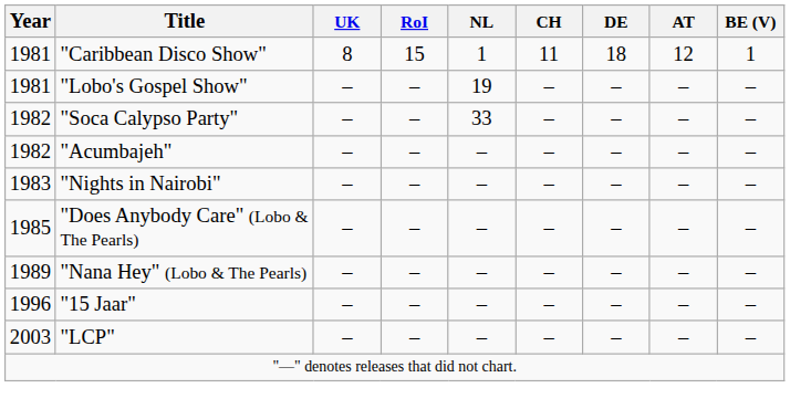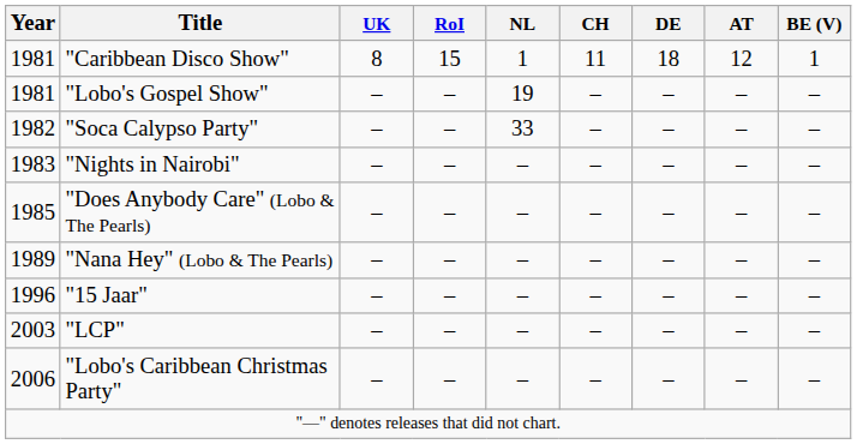 <table class="wikitable">
 <tr>
 <th>Year</th>
 <th>Title</th>
 <th style="width:45px;"><small><a href='#'>UK</a></small><br></th>
 <th style="width:45px;"><small><a href='#'>RoI</a></small></th>
 <th style="width:45px;"><small>NL</small></th>
 <th style="width:45px;"><small>CH</small></th>
 <th style="width:45px;"><small>DE</small></th>
 <th style="width:45px;"><small>AT</small></th>
 <th style="width:45px;"><small>BE (V)</small></th>
 </tr>
 <tr>
 <td rowspan="1">1981</td>
 <td>"Caribbean Disco Show"</td>
 <td align=center>8</td>
 <td align=center>15</td>
 <td align=center>1</td>
 <td align=center>11</td>
 <td align=center>18</td>
 <td align=center>12</td>
 <td align=center>1</td>
 </tr>
 <tr>
 <td rowspan="1">1981</td>
 <td>"Lobo's Gospel Show"</td>
 <td align=center>–</td>
 <td align=center>–</td>
 <td align=center>19</td>
 <td align=center>–</td>
 <td align=center>–</td>
 <td align=center>–</td>
 <td align=center>–</td>
 </tr>
 <tr>
 <td rowspan="1">1982</td>
 <td>"Soca Calypso Party"</td>
 <td align=center>–</td>
 <td align=center>–</td>
 <td align=center>33</td>
-<td align=center>–</td>
-<td align=center>–</td>
-<td align=center>–</td>
-<td align=center>–</td>
-</tr>
-<tr>
-<td rowspan="1">1982</td>
-<td>"Acumbajeh"</td>
-<td align=center>–</td>
-<td align=center>–</td>
-<td align=center>–</td>
 <td align=center>–</td>
 <td align=center>–</td>
 <td align=center>–</td>
 <td align=center>–</td>
 </tr>
 <tr>
 <td rowspan="1">1983</td>
 <td>"Nights in Nairobi"</td>
 <td align=center>–</td>
 <td align=center>–</td>
 <td align=center>–</td>
 <td align=center>–</td>
 <td align=center>–</td>
 <td align=center>–</td>
 <td align=center>–</td>
 </tr>
 <tr>
 <td rowspan="1">1985</td>
 <td>"Does Anybody Care" <small>(Lobo & The Pearls)</small></td>
 <td align=center>–</td>
 <td align=center>–</td>
 <td align=center>–</td>
 <td align=center>–</td>
 <td align=center>–</td>
 <td align=center>–</td>
 <td align=center>–</td>
 </tr>
 <tr>
 <td rowspan="1">1989</td>
 <td>"Nana Hey" <small>(Lobo & The Pearls)</small></td>
 <td align=center>–</td>
 <td align=center>–</td>
 <td align=center>–</td>
 <td align=center>–</td>
 <td align=center>–</td>
 <td align=center>–</td>
 <td align=center>–</td>
 </tr>
 <tr>
 <td rowspan="1">1996</td>
 <td>"15 Jaar"</td>
 <td align=center>–</td>
 <td align=center>–</td>
 <td align=center>–</td>
 <td align=center>–</td>
 <td align=center>–</td>
 <td align=center>–</td>
 <td align=center>–</td>
 </tr>
 <tr>
 <td rowspan="1">2003</td>
 <td>"LCP"</td>
 <td align=center>–</td>
 <td align=center>–</td>
 <td align=center>–</td>
 <td align=center>–</td>
 <td align=center>–</td>
 <td align=center>–</td>
 <td align=center>–</td>
 </tr>
 <tr>
+<td rowspan="1">2006</td>
+<td>"Lobo's Caribbean Christmas Party"</td>
+<td align=center>–</td>
+<td align=center>–</td>
+<td align=center>–</td>
+<td align=center>–</td>
+<td align=center>–</td>
+<td align=center>–</td>
+<td align=center>–</td>
+</tr>
+<tr>
 <td colspan="9" style="text-align:center; font-size:9pt;">"—" denotes releases that did not chart.</td>
 </tr>
 </table>
